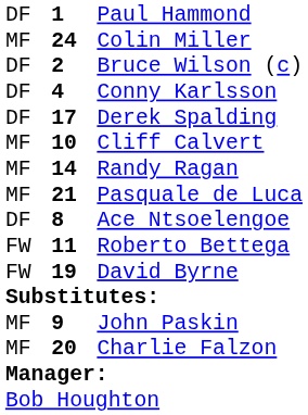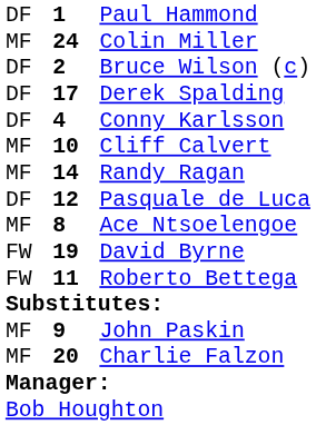 <table style="font-size:90%; margin:0.2em auto;" cellspacing="0" cellpadding="0">
 <tr>
 <th width="25"></th>
 <th width="25"></th>
 </tr>
 <tr>
 <td>DF</td>
 <td><strong>1</strong></td>
 <td> <a href='#'>Paul Hammond</a></td>
 </tr>
 <tr>
 <td>MF</td>
 <td><strong>24</strong></td>
 <td> <a href='#'>Colin Miller</a></td>
 </tr>
 <tr>
 <td>DF</td>
 <td><strong>2</strong></td>
 <td> <a href='#'>Bruce Wilson</a> (<a href='#'>c</a>)</td>
 </tr>
 <tr>
 <td>DF</td>
-<td><strong>4</strong></td>
-<td> <a href='#'>Conny Karlsson</a></td>
+<td><strong>17</strong></td>
+<td> <a href='#'>Derek Spalding</a></td>
 <td></td>
 <td></td>
 </tr>
 <tr>
 <td>DF</td>
-<td><strong>17</strong></td>
-<td> <a href='#'>Derek Spalding</a></td>
+<td><strong>4</strong></td>
+<td> <a href='#'>Conny Karlsson</a></td>
 <td></td>
 <td></td>
 </tr>
 <tr>
 <td>MF</td>
 <td><strong>10</strong></td>
 <td> <a href='#'>Cliff Calvert</a></td>
 <td></td>
 <td></td>
 </tr>
 <tr>
 <td>MF</td>
 <td><strong>14</strong></td>
 <td> <a href='#'>Randy Ragan</a></td>
 <td></td>
 <td></td>
 </tr>
 <tr>
-<td>MF</td>
-<td><strong>21</strong></td>
+<td>DF</td>
+<td><strong>12</strong></td>
 <td> <a href='#'>Pasquale de Luca</a></td>
 </tr>
 <tr>
-<td>DF</td>
+<td>MF</td>
 <td><strong>8</strong></td>
 <td> <a href='#'>Ace Ntsoelengoe</a></td>
 </tr>
 <tr>
 <td>FW</td>
-<td><strong>11</strong></td>
-<td> <a href='#'>Roberto Bettega</a></td>
+<td><strong>19</strong></td>
+<td> <a href='#'>David Byrne</a></td>
 <td></td>
 <td></td>
 </tr>
 <tr>
 <td>FW</td>
-<td><strong>19</strong></td>
-<td> <a href='#'>David Byrne</a></td>
+<td><strong>11</strong></td>
+<td> <a href='#'>Roberto Bettega</a></td>
 <td></td>
 <td></td>
 </tr>
 <tr>
 <td colspan="4"><strong>Substitutes:</strong></td>
 </tr>
 <tr>
 <td>MF</td>
 <td><strong>9</strong></td>
 <td> <a href='#'>John Paskin</a></td>
 </tr>
 <tr>
 <td>MF</td>
 <td><strong>20</strong></td>
 <td> <a href='#'>Charlie Falzon</a></td>
 <td></td>
 <td></td>
 </tr>
 <tr>
 <td colspan=3><strong>Manager:</strong></td>
 </tr>
 <tr>
 <td colspan=4> <a href='#'>Bob Houghton</a></td>
 </tr>
 </table>
